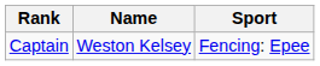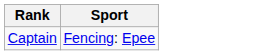 <table class="wikitable sortable">
 <tr>
 <th>Rank</th>
-<th>Name</th>
 <th>Sport</th>
 </tr>
 <tr>
 <td> <a href='#'>Captain</a></td>
-<td data-sort-value="Kelsey, Weston"><a href='#'>Weston Kelsey</a></td>
 <td> <a href='#'>Fencing</a>: <a href='#'>Epee</a></td>
 </tr>
 </table>
